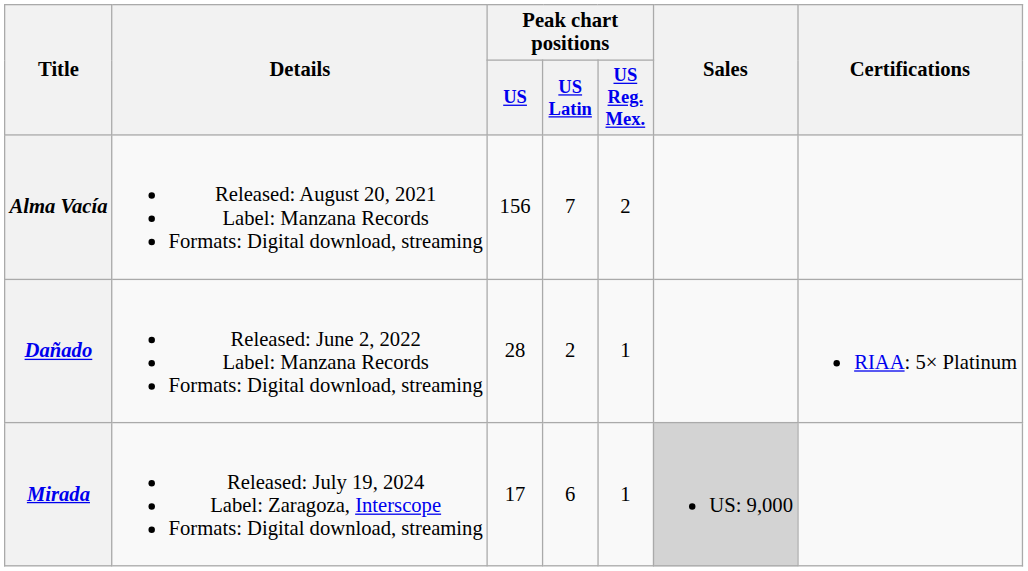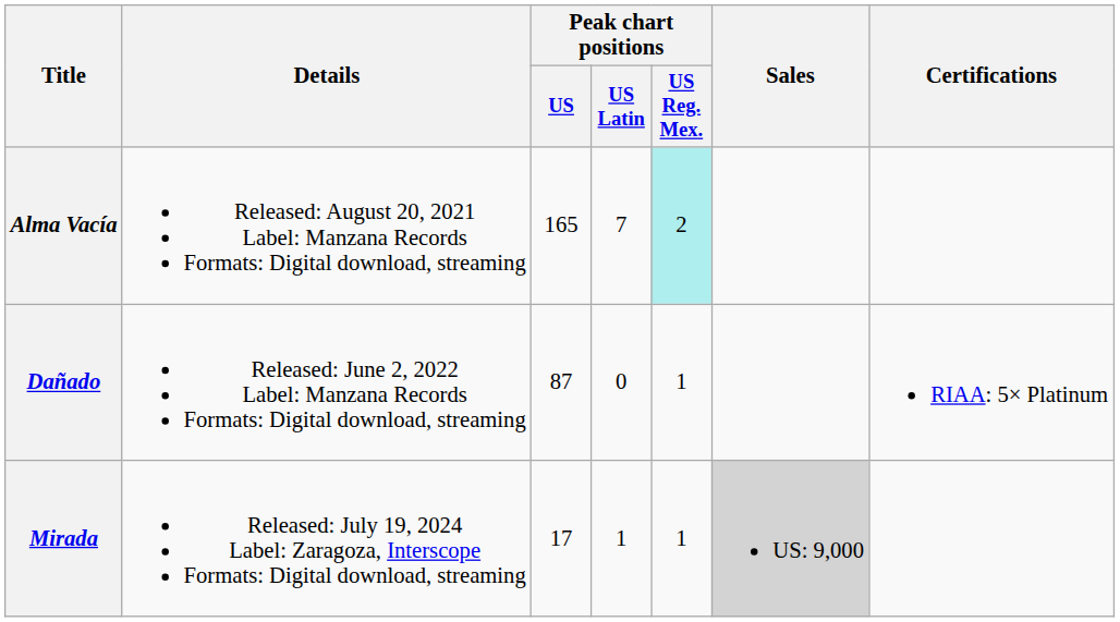 <table class="wikitable plainrowheaders" style="text-align:center">
 <tr>
 <th scope="col" rowspan="2">Title</th>
 <th scope="col" rowspan="2">Details</th>
 <th scope="col" colspan="3">Peak chart positions</th>
 <th scope="col" rowspan="2">Sales</th>
 <th scope="col" rowspan="2">Certifications</th>
 </tr>
 <tr>
 <th scope="col" style="width:2.5em;font-size:90%;"><a href='#'>US</a><br></th>
 <th scope="col" style="width:2.5em;font-size:90%;"><a href='#'>US<br>Latin</a><br></th>
 <th scope="col" style="width:2.5em;font-size:90%;"><a href='#'>US<br>Reg.<br>Mex.</a><br></th>
 </tr>
 <tr>
 <th scope="row"><em>Alma Vacía</em></th>
 <td><br><ul><li>Released: August 20, 2021</li><li>Label: Manzana Records</li><li>Formats: Digital download, streaming</li></ul></td>
-<td>156</td>
+<td>165</td>
 <td>7</td>
-<td>2</td>
+<td style="background: paleturquoise;">2</td>
 <td></td>
 <td></td>
 </tr>
 <tr>
 <th scope="row"><em><a href='#'>Dañado</a></em></th>
 <td><br><ul><li>Released: June 2, 2022</li><li>Label: Manzana Records</li><li>Formats: Digital download, streaming</li></ul></td>
-<td>28</td>
-<td>2</td>
+<td>87</td>
+<td>0</td>
 <td>1</td>
 <td></td>
 <td><br><ul><li><a href='#'>RIAA</a>: 5× Platinum </li></ul></td>
 </tr>
 <tr>
 <th scope="row"><em><a href='#'>Mirada</a></em></th>
 <td><br><ul><li>Released: July 19, 2024</li><li>Label: Zaragoza, <a href='#'>Interscope</a></li><li>Formats: Digital download, streaming</li></ul></td>
 <td>17</td>
-<td>6</td>
+<td>1</td>
 <td>1</td>
 <td style="background: lightgrey;"><br><ul><li>US: 9,000</li></ul></td>
 <td></td>
 </tr>
 </table>
